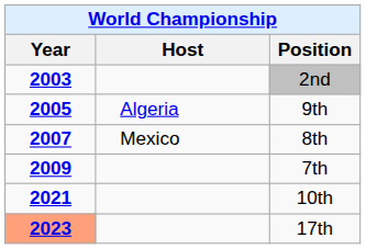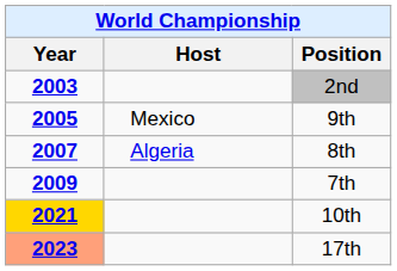 <table class="wikitable" style="text-align: center;">
 <tr>
 <th colspan=3 style="background-color: #ddeeff;"><a href='#'>World Championship</a></th>
 </tr>
 <tr>
 <th style="width: 70px;">Year</th>
 <th style="width: 140px;">Host</th>
 <th style="width: 70px;">Position</th>
 </tr>
 <tr>
 <td><strong><a href='#'>2003</a></strong></td>
 <td style="text-align: left; padding-left: 20px;"></td>
 <td style="background-color:silver">2nd</td>
 </tr>
 <tr>
 <td><strong><a href='#'>2005</a></strong></td>
-<td style="text-align: left; padding-left: 20px;"> <a href='#'>Algeria</a></td>
+<td style="text-align: left; padding-left: 20px;"> Mexico</td>
 <td>9th</td>
 </tr>
 <tr>
 <td><strong><a href='#'>2007</a></strong></td>
-<td style="text-align: left; padding-left: 20px;"> Mexico</td>
+<td style="text-align: left; padding-left: 20px;"> <a href='#'>Algeria</a></td>
 <td>8th</td>
 </tr>
 <tr>
 <td><strong><a href='#'>2009</a></strong></td>
 <td style="text-align: left; padding-left: 20px;"></td>
 <td>7th</td>
 </tr>
 <tr>
-<td><strong><a href='#'>2021</a></strong></td>
+<td style="background: gold;"><strong><a href='#'>2021</a></strong></td>
 <td style="text-align: left; padding-left: 20px;"></td>
 <td>10th</td>
 </tr>
 <tr>
 <td style="background: lightsalmon;"><strong><a href='#'>2023</a></strong></td>
 <td style="text-align: left; padding-left: 20px;"></td>
 <td>17th</td>
 </tr>
 </table>
